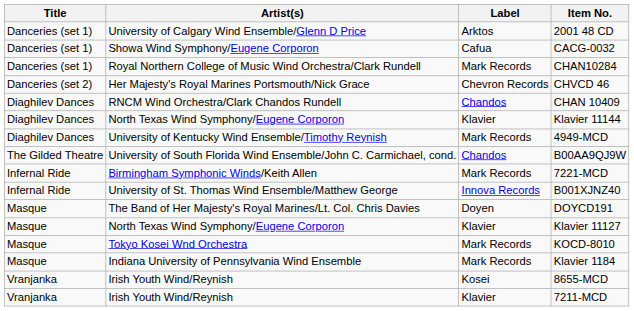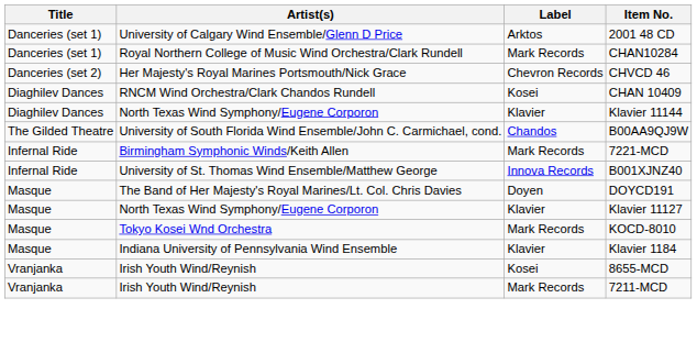 <table class="wikitable">
 <tr>
 <th>Title</th>
 <th>Artist(s)</th>
 <th>Label</th>
 <th>Item No.</th>
 </tr>
 <tr>
 <td>Danceries (set 1)</td>
 <td>University of Calgary Wind Ensemble/<a href='#'>Glenn D Price</a></td>
 <td>Arktos</td>
 <td>2001 48 CD</td>
-</tr>
-<tr>
-<td>Danceries (set 1)</td>
-<td>Showa Wind Symphony/<a href='#'>Eugene Corporon</a></td>
-<td>Cafua</td>
-<td>CACG-0032</td>
 </tr>
 <tr>
 <td>Danceries (set 1)</td>
 <td>Royal Northern College of Music Wind Orchestra/Clark Rundell</td>
 <td>Mark Records</td>
 <td>CHAN10284</td>
 </tr>
 <tr>
 <td>Danceries (set 2)</td>
 <td>Her Majesty's Royal Marines Portsmouth/Nick Grace</td>
 <td>Chevron Records</td>
 <td>CHVCD 46</td>
 </tr>
 <tr>
 <td>Diaghilev Dances</td>
 <td>RNCM Wind Orchestra/Clark Chandos Rundell</td>
-<td><a href='#'>Chandos</a></td>
+<td>Kosei</td>
 <td>CHAN 10409</td>
 </tr>
 <tr>
 <td>Diaghilev Dances</td>
 <td>North Texas Wind Symphony/<a href='#'>Eugene Corporon</a></td>
 <td>Klavier</td>
 <td>Klavier 11144</td>
-</tr>
-<tr>
-<td>Diaghilev Dances</td>
-<td>University of Kentucky Wind Ensemble/<a href='#'>Timothy Reynish</a></td>
-<td>Mark Records</td>
-<td>4949-MCD</td>
 </tr>
 <tr>
 <td>The Gilded Theatre</td>
 <td>University of South Florida Wind Ensemble/John C. Carmichael, cond.</td>
 <td><a href='#'>Chandos</a></td>
 <td>B00AA9QJ9W</td>
 </tr>
 <tr>
 <td>Infernal Ride</td>
 <td><a href='#'>Birmingham Symphonic Winds</a>/Keith Allen</td>
 <td>Mark Records</td>
 <td>7221-MCD</td>
 </tr>
 <tr>
 <td>Infernal Ride</td>
 <td>University of St. Thomas Wind Ensemble/Matthew George</td>
 <td><a href='#'>Innova Records</a></td>
 <td>B001XJNZ40</td>
 </tr>
 <tr>
 <td>Masque</td>
 <td>The Band of Her Majesty's Royal Marines/Lt. Col. Chris Davies</td>
 <td>Doyen</td>
 <td>DOYCD191</td>
 </tr>
 <tr>
 <td>Masque</td>
 <td>North Texas Wind Symphony/<a href='#'>Eugene Corporon</a></td>
 <td>Klavier</td>
 <td>Klavier 11127</td>
 </tr>
 <tr>
 <td>Masque</td>
 <td><a href='#'>Tokyo Kosei Wnd Orchestra</a></td>
 <td>Mark Records</td>
 <td>KOCD-8010</td>
 </tr>
 <tr>
 <td>Masque</td>
 <td>Indiana University of Pennsylvania Wind Ensemble</td>
-<td>Mark Records</td>
+<td>Klavier</td>
 <td>Klavier 1184</td>
 </tr>
 <tr>
 <td>Vranjanka</td>
 <td>Irish Youth Wind/Reynish</td>
 <td>Kosei</td>
 <td>8655-MCD</td>
 </tr>
 <tr>
 <td>Vranjanka</td>
 <td>Irish Youth Wind/Reynish</td>
-<td>Klavier</td>
+<td>Mark Records</td>
 <td>7211-MCD</td>
 </tr>
 </table>
